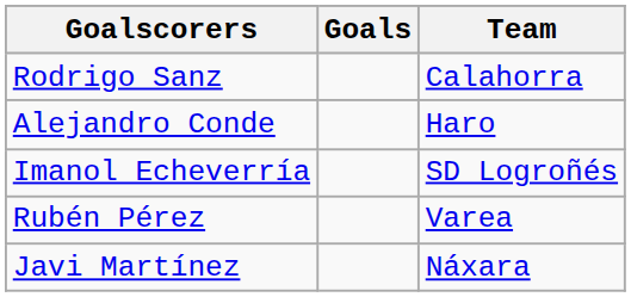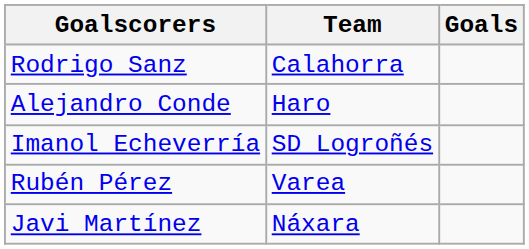 <table class="wikitable sortable" class="wikitable">
 <tr style="background:#ccc; text-align:center;">
 <th>Goalscorers</th>
+<th>Team</th>
 <th>Goals</th>
-<th>Team</th>
 </tr>
 <tr>
 <td> <a href='#'>Rodrigo Sanz</a></td>
+<td><a href='#'>Calahorra</a></td>
 <td></td>
-<td><a href='#'>Calahorra</a></td>
 </tr>
 <tr>
 <td> <a href='#'>Alejandro Conde</a></td>
+<td><a href='#'>Haro</a></td>
 <td></td>
-<td><a href='#'>Haro</a></td>
 </tr>
 <tr>
 <td> <a href='#'>Imanol Echeverría</a></td>
+<td><a href='#'>SD Logroñés</a></td>
 <td></td>
-<td><a href='#'>SD Logroñés</a></td>
 </tr>
 <tr>
 <td> <a href='#'>Rubén Pérez</a></td>
+<td><a href='#'>Varea</a></td>
 <td></td>
-<td><a href='#'>Varea</a></td>
 </tr>
 <tr>
 <td> <a href='#'>Javi Martínez</a></td>
+<td><a href='#'>Náxara</a></td>
 <td></td>
-<td><a href='#'>Náxara</a></td>
 </tr>
 </table>
